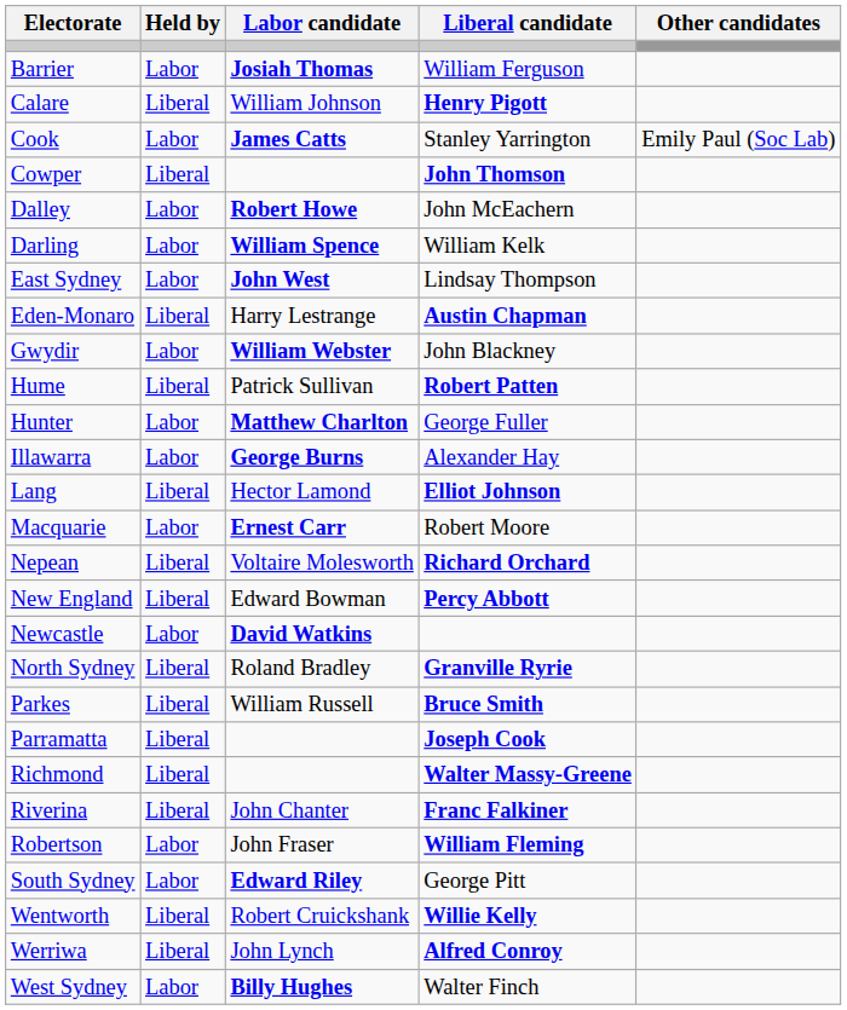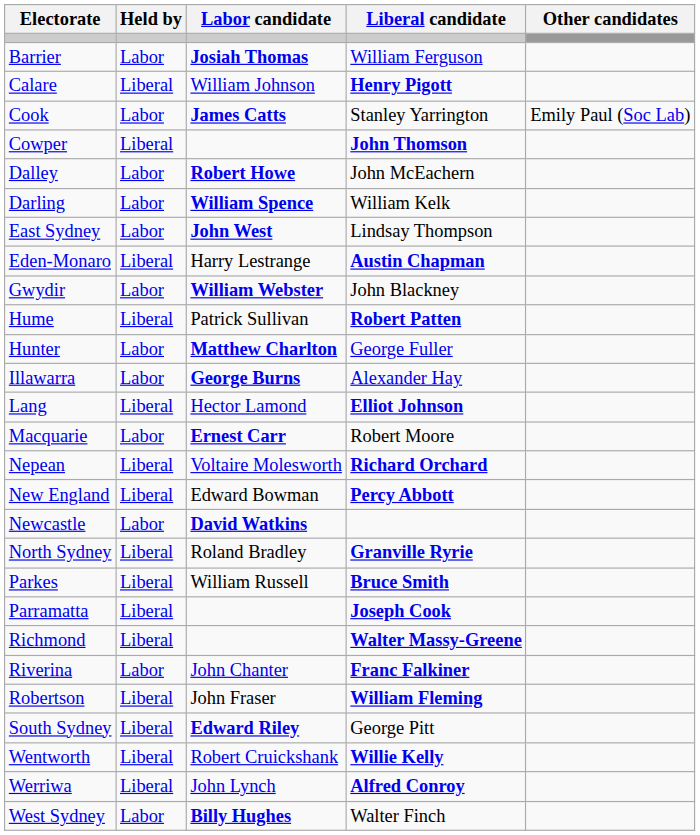 <table class="wikitable">
 <tr>
 <th>Electorate</th>
 <th>Held by</th>
 <th><a href='#'>Labor</a> candidate</th>
 <th><a href='#'>Liberal</a> candidate</th>
 <th>Other candidates</th>
 </tr>
 <tr bgcolor="#cccccc">
 <td></td>
 <td></td>
 <td></td>
 <td></td>
 <td bgcolor="#999999"></td>
 </tr>
 <tr>
 <td><a href='#'>Barrier</a></td>
 <td><a href='#'>Labor</a></td>
 <td><strong><a href='#'>Josiah Thomas</a></strong></td>
 <td><a href='#'>William Ferguson</a></td>
 <td></td>
 </tr>
 <tr>
 <td><a href='#'>Calare</a></td>
 <td><a href='#'>Liberal</a></td>
 <td><a href='#'>William Johnson</a></td>
 <td><strong><a href='#'>Henry Pigott</a></strong></td>
 <td></td>
 </tr>
 <tr>
 <td><a href='#'>Cook</a></td>
 <td><a href='#'>Labor</a></td>
 <td><strong><a href='#'>James Catts</a></strong></td>
 <td>Stanley Yarrington</td>
 <td>Emily Paul (<a href='#'>Soc Lab</a>)</td>
 </tr>
 <tr>
 <td><a href='#'>Cowper</a></td>
 <td><a href='#'>Liberal</a></td>
 <td></td>
 <td><strong><a href='#'>John Thomson</a></strong></td>
 <td></td>
 </tr>
 <tr>
 <td><a href='#'>Dalley</a></td>
 <td><a href='#'>Labor</a></td>
 <td><strong><a href='#'>Robert Howe</a></strong></td>
 <td>John McEachern</td>
 <td></td>
 </tr>
 <tr>
 <td><a href='#'>Darling</a></td>
 <td><a href='#'>Labor</a></td>
 <td><strong><a href='#'>William Spence</a></strong></td>
 <td>William Kelk</td>
 <td></td>
 </tr>
 <tr>
 <td><a href='#'>East Sydney</a></td>
 <td><a href='#'>Labor</a></td>
 <td><strong><a href='#'>John West</a></strong></td>
 <td>Lindsay Thompson</td>
 <td></td>
 </tr>
 <tr>
 <td><a href='#'>Eden-Monaro</a></td>
 <td><a href='#'>Liberal</a></td>
 <td>Harry Lestrange</td>
 <td><strong><a href='#'>Austin Chapman</a></strong></td>
 <td></td>
 </tr>
 <tr>
 <td><a href='#'>Gwydir</a></td>
 <td><a href='#'>Labor</a></td>
 <td><strong><a href='#'>William Webster</a></strong></td>
 <td>John Blackney</td>
 <td></td>
 </tr>
 <tr>
 <td><a href='#'>Hume</a></td>
 <td><a href='#'>Liberal</a></td>
 <td>Patrick Sullivan</td>
 <td><strong><a href='#'>Robert Patten</a></strong></td>
 <td></td>
 </tr>
 <tr>
 <td><a href='#'>Hunter</a></td>
 <td><a href='#'>Labor</a></td>
 <td><strong><a href='#'>Matthew Charlton</a></strong></td>
 <td><a href='#'>George Fuller</a></td>
 <td></td>
 </tr>
 <tr>
 <td><a href='#'>Illawarra</a></td>
 <td><a href='#'>Labor</a></td>
 <td><strong><a href='#'>George Burns</a></strong></td>
 <td><a href='#'>Alexander Hay</a></td>
 <td></td>
 </tr>
 <tr>
 <td><a href='#'>Lang</a></td>
 <td><a href='#'>Liberal</a></td>
 <td><a href='#'>Hector Lamond</a></td>
 <td><strong><a href='#'>Elliot Johnson</a></strong></td>
 <td></td>
 </tr>
 <tr>
 <td><a href='#'>Macquarie</a></td>
 <td><a href='#'>Labor</a></td>
 <td><strong><a href='#'>Ernest Carr</a></strong></td>
 <td>Robert Moore</td>
 <td></td>
 </tr>
 <tr>
 <td><a href='#'>Nepean</a></td>
 <td><a href='#'>Liberal</a></td>
 <td><a href='#'>Voltaire Molesworth</a></td>
 <td><strong><a href='#'>Richard Orchard</a></strong></td>
 <td></td>
 </tr>
 <tr>
 <td><a href='#'>New England</a></td>
 <td><a href='#'>Liberal</a></td>
 <td>Edward Bowman</td>
 <td><strong><a href='#'>Percy Abbott</a></strong></td>
 <td></td>
 </tr>
 <tr>
 <td><a href='#'>Newcastle</a></td>
 <td><a href='#'>Labor</a></td>
 <td><strong><a href='#'>David Watkins</a></strong></td>
 <td></td>
 <td></td>
 </tr>
 <tr>
 <td><a href='#'>North Sydney</a></td>
 <td><a href='#'>Liberal</a></td>
 <td>Roland Bradley</td>
 <td><strong><a href='#'>Granville Ryrie</a></strong></td>
 <td></td>
 </tr>
 <tr>
 <td><a href='#'>Parkes</a></td>
 <td><a href='#'>Liberal</a></td>
 <td>William Russell</td>
 <td><strong><a href='#'>Bruce Smith</a></strong></td>
 <td></td>
 </tr>
 <tr>
 <td><a href='#'>Parramatta</a></td>
 <td><a href='#'>Liberal</a></td>
 <td></td>
 <td><strong><a href='#'>Joseph Cook</a></strong></td>
 <td></td>
 </tr>
 <tr>
 <td><a href='#'>Richmond</a></td>
 <td><a href='#'>Liberal</a></td>
 <td></td>
 <td><strong><a href='#'>Walter Massy-Greene</a></strong></td>
 <td></td>
 </tr>
 <tr>
 <td><a href='#'>Riverina</a></td>
-<td><a href='#'>Liberal</a></td>
+<td><a href='#'>Labor</a></td>
 <td><a href='#'>John Chanter</a></td>
 <td><strong><a href='#'>Franc Falkiner</a></strong></td>
 <td></td>
 </tr>
 <tr>
 <td><a href='#'>Robertson</a></td>
-<td><a href='#'>Labor</a></td>
+<td><a href='#'>Liberal</a></td>
 <td>John Fraser</td>
 <td><strong><a href='#'>William Fleming</a></strong></td>
 <td></td>
 </tr>
 <tr>
 <td><a href='#'>South Sydney</a></td>
-<td><a href='#'>Labor</a></td>
+<td><a href='#'>Liberal</a></td>
 <td><strong><a href='#'>Edward Riley</a></strong></td>
 <td>George Pitt</td>
 <td></td>
 </tr>
 <tr>
 <td><a href='#'>Wentworth</a></td>
 <td><a href='#'>Liberal</a></td>
 <td><a href='#'>Robert Cruickshank</a></td>
 <td><strong><a href='#'>Willie Kelly</a></strong></td>
 <td></td>
 </tr>
 <tr>
 <td><a href='#'>Werriwa</a></td>
 <td><a href='#'>Liberal</a></td>
 <td><a href='#'>John Lynch</a></td>
 <td><strong><a href='#'>Alfred Conroy</a></strong></td>
 <td></td>
 </tr>
 <tr>
 <td><a href='#'>West Sydney</a></td>
 <td><a href='#'>Labor</a></td>
 <td><strong><a href='#'>Billy Hughes</a></strong></td>
 <td>Walter Finch</td>
 <td></td>
 </tr>
 </table>
